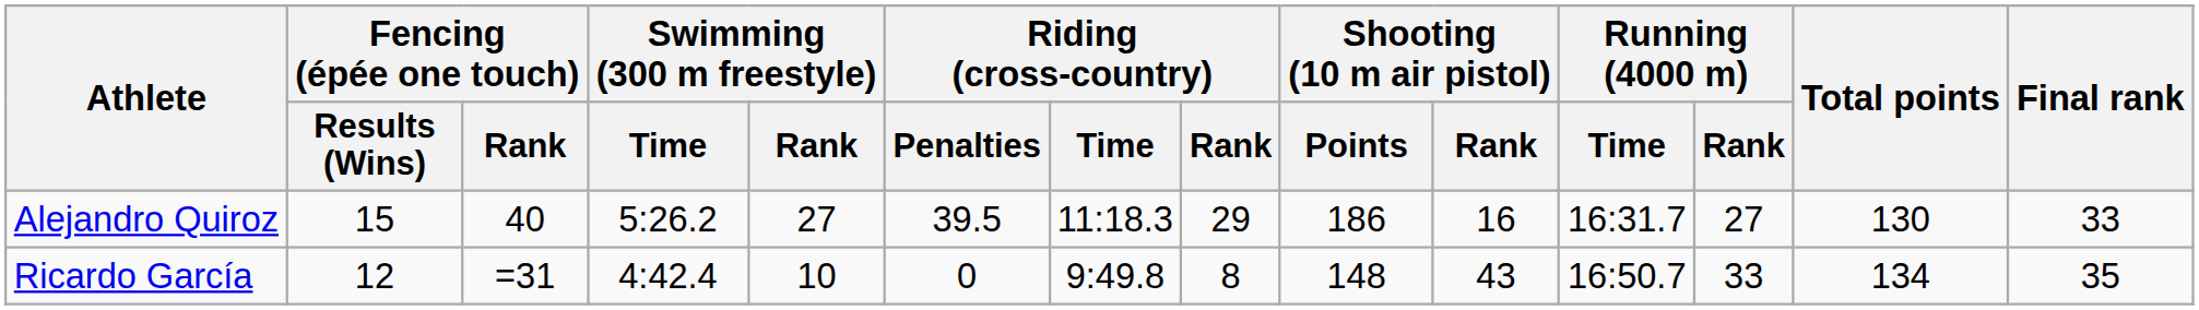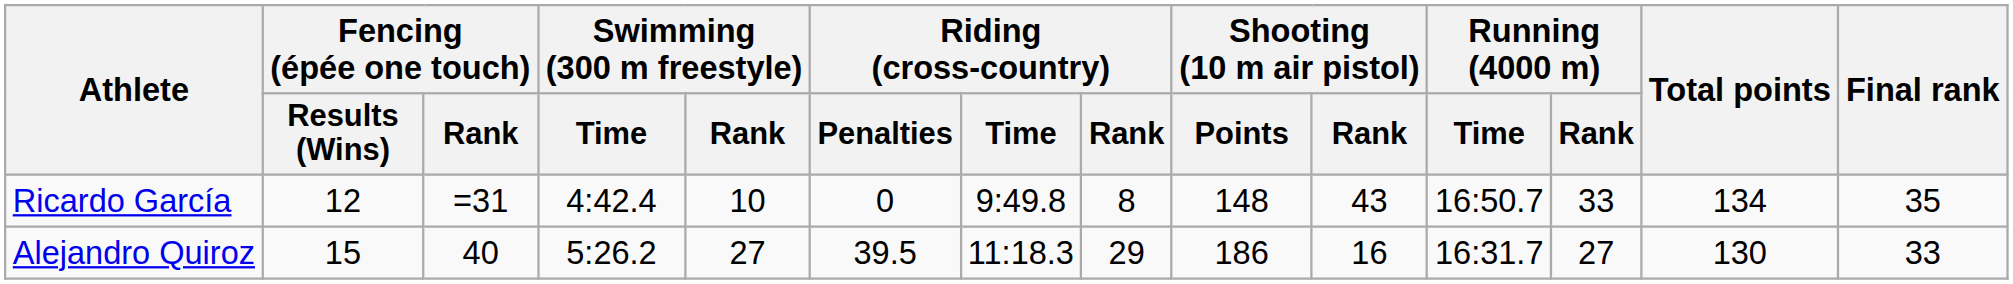 <table class="wikitable" style="font-size:90%;">
 <tr>
 <th rowspan=2>Athlete</th>
 <th colspan=2>Fencing<br><span>(épée one touch)</span></th>
 <th colspan=2>Swimming<br><span>(300 m freestyle)</span></th>
 <th colspan=3>Riding<br><span>(cross-country)</span></th>
 <th colspan=2>Shooting<br><span>(10 m air pistol)</span></th>
 <th colspan=2>Running<br><span>(4000 m)</span></th>
 <th rowspan=2>Total points</th>
 <th rowspan=2>Final rank</th>
 </tr>
 <tr style="font-size:95%">
 <th>Results<br>(Wins)</th>
 <th>Rank</th>
 <th>Time</th>
 <th>Rank</th>
 <th>Penalties</th>
 <th>Time</th>
 <th>Rank</th>
 <th>Points</th>
 <th>Rank</th>
 <th>Time</th>
 <th>Rank</th>
 </tr>
 <tr align=center>
+<td align=left><a href='#'>Ricardo García</a></td>
+<td>12</td>
+<td>=31</td>
+<td>4:42.4</td>
+<td>10</td>
+<td>0</td>
+<td>9:49.8</td>
+<td>8</td>
+<td>148</td>
+<td>43</td>
+<td>16:50.7</td>
+<td>33</td>
+<td>134</td>
+<td>35</td>
+</tr>
+<tr align=center>
 <td align=left><a href='#'>Alejandro Quiroz</a></td>
 <td>15</td>
 <td>40</td>
 <td>5:26.2</td>
 <td>27</td>
 <td>39.5</td>
 <td>11:18.3</td>
 <td>29</td>
 <td>186</td>
 <td>16</td>
 <td>16:31.7</td>
 <td>27</td>
 <td>130</td>
 <td>33</td>
 </tr>
-<tr align=center>
-<td align=left><a href='#'>Ricardo García</a></td>
-<td>12</td>
-<td>=31</td>
-<td>4:42.4</td>
-<td>10</td>
-<td>0</td>
-<td>9:49.8</td>
-<td>8</td>
-<td>148</td>
-<td>43</td>
-<td>16:50.7</td>
-<td>33</td>
-<td>134</td>
-<td>35</td>
-</tr>
 </table>
